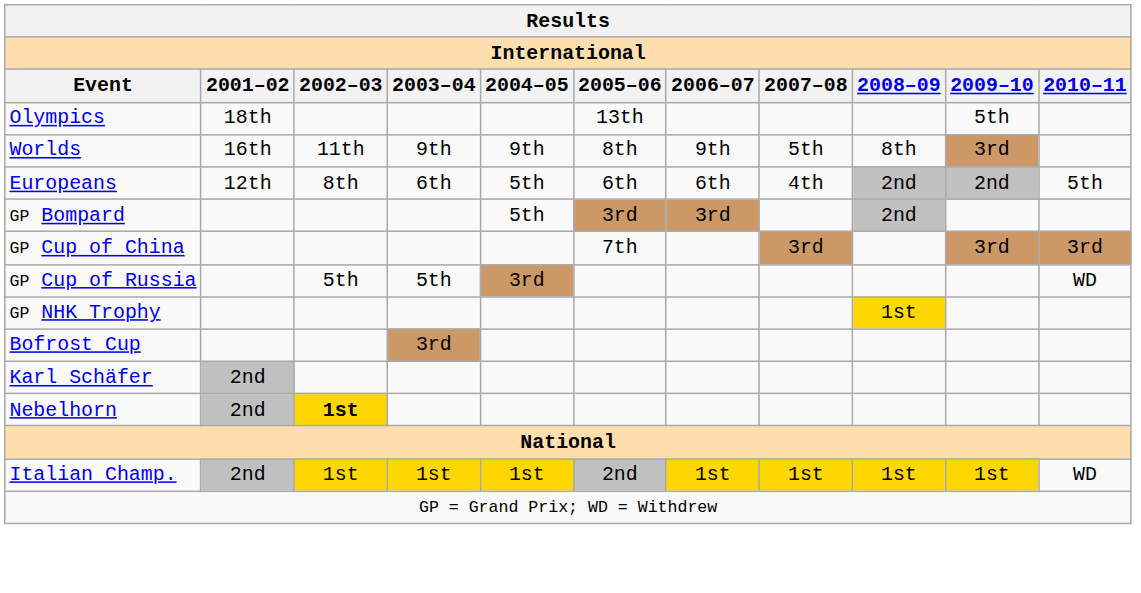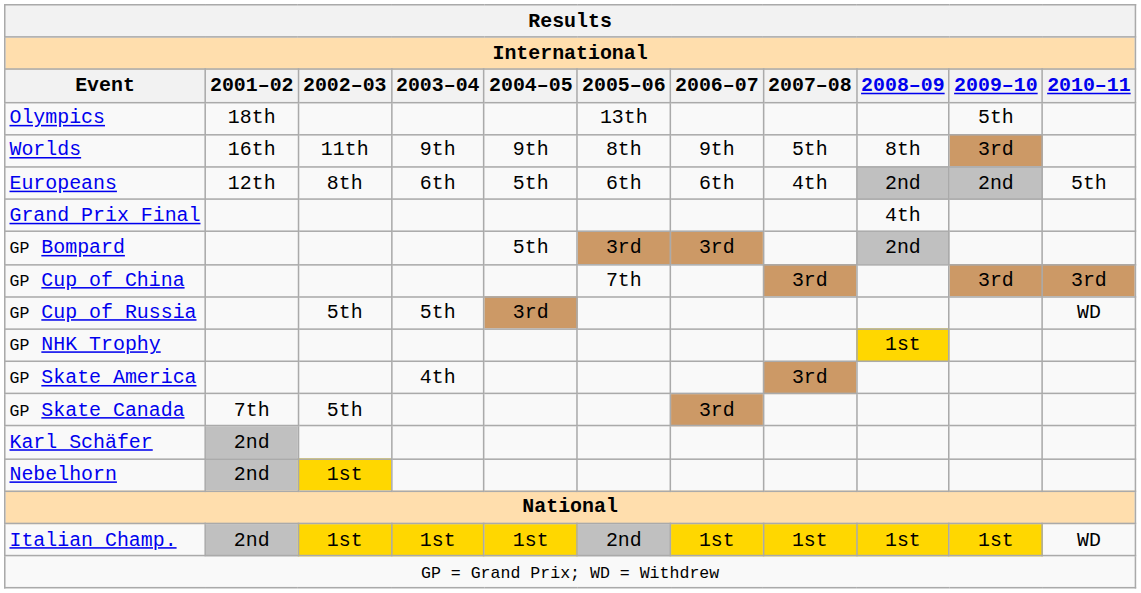 <table class="wikitable" style="text-align:center">
 <tr>
 <th colspan=11 align=center><strong>Results</strong></th>
 </tr>
 <tr>
 <th style="background-color: #ffdead; " colspan=11 align=center><strong>International</strong></th>
 </tr>
 <tr>
 <th>Event</th>
 <th>2001–02</th>
 <th>2002–03</th>
 <th>2003–04</th>
 <th>2004–05</th>
 <th>2005–06</th>
 <th>2006–07</th>
 <th>2007–08</th>
 <th><a href='#'>2008–09</a></th>
 <th><a href='#'>2009–10</a></th>
 <th><a href='#'>2010–11</a></th>
 </tr>
 <tr>
 <td align=left><a href='#'>Olympics</a></td>
 <td>18th</td>
 <td></td>
 <td></td>
 <td></td>
 <td>13th</td>
 <td></td>
 <td></td>
 <td></td>
 <td>5th</td>
 <td></td>
 </tr>
 <tr>
 <td align=left><a href='#'>Worlds</a></td>
 <td>16th</td>
 <td>11th</td>
 <td>9th</td>
 <td>9th</td>
 <td>8th</td>
 <td>9th</td>
 <td>5th</td>
 <td>8th</td>
 <td bgcolor=cc9966>3rd</td>
 <td></td>
 </tr>
 <tr>
 <td align=left><a href='#'>Europeans</a></td>
 <td>12th</td>
 <td>8th</td>
 <td>6th</td>
 <td>5th</td>
 <td>6th</td>
 <td>6th</td>
 <td>4th</td>
 <td bgcolor=silver>2nd</td>
 <td bgcolor=silver>2nd</td>
 <td>5th</td>
 </tr>
 <tr>
+<td align=left><a href='#'>Grand Prix Final</a></td>
+<td></td>
+<td></td>
+<td></td>
+<td></td>
+<td></td>
+<td></td>
+<td></td>
+<td>4th</td>
+<td></td>
+<td></td>
+</tr>
+<tr>
 <td align=left><small>GP</small> <a href='#'>Bompard</a></td>
 <td></td>
 <td></td>
 <td></td>
 <td>5th</td>
 <td bgcolor=cc9966>3rd</td>
 <td bgcolor=cc9966>3rd</td>
 <td></td>
 <td bgcolor=silver>2nd</td>
 <td></td>
 <td></td>
 </tr>
 <tr>
 <td align=left><small>GP</small> <a href='#'>Cup of China</a></td>
 <td></td>
 <td></td>
 <td></td>
 <td></td>
 <td>7th</td>
 <td></td>
 <td bgcolor=cc9966>3rd</td>
 <td></td>
 <td bgcolor=cc9966>3rd</td>
 <td bgcolor=cc9966>3rd</td>
 </tr>
 <tr>
 <td align=left><small>GP</small> <a href='#'>Cup of Russia</a></td>
 <td></td>
 <td>5th</td>
 <td>5th</td>
 <td bgcolor=cc9966>3rd</td>
 <td></td>
 <td></td>
 <td></td>
 <td></td>
 <td></td>
 <td>WD</td>
 </tr>
 <tr>
 <td align=left><small>GP</small> <a href='#'>NHK Trophy</a></td>
 <td></td>
 <td></td>
 <td></td>
 <td></td>
 <td></td>
 <td></td>
 <td></td>
 <td bgcolor=gold>1st</td>
 <td></td>
 <td></td>
 </tr>
 <tr>
-<td align=left><a href='#'>Bofrost Cup</a></td>
+<td align=left><small>GP</small> <a href='#'>Skate America</a></td>
+<td></td>
+<td></td>
+<td>4th</td>
+<td></td>
 <td></td>
 <td></td>
 <td bgcolor=cc9966>3rd</td>
 <td></td>
 <td></td>
 <td></td>
+</tr>
+<tr>
+<td align=left><small>GP</small> <a href='#'>Skate Canada</a></td>
+<td>7th</td>
+<td>5th</td>
+<td></td>
+<td></td>
+<td></td>
+<td bgcolor=cc9966>3rd</td>
 <td></td>
 <td></td>
 <td></td>
 <td></td>
 </tr>
 <tr>
 <td align=left><a href='#'>Karl Schäfer</a></td>
 <td bgcolor=silver>2nd</td>
 <td></td>
 <td></td>
 <td></td>
 <td></td>
 <td></td>
 <td></td>
 <td></td>
 <td></td>
 <td></td>
 </tr>
 <tr>
 <td align=left><a href='#'>Nebelhorn</a></td>
 <td bgcolor=silver>2nd</td>
-<td bgcolor=gold><strong>1st</strong></td>
+<td bgcolor=gold>1st</td>
 <td></td>
 <td></td>
 <td></td>
 <td></td>
 <td></td>
 <td></td>
 <td></td>
 <td></td>
 </tr>
 <tr>
 <th style="background-color: #ffdead; " colspan=11 align=center><strong>National</strong></th>
 </tr>
 <tr>
 <td align=left><a href='#'>Italian Champ.</a></td>
 <td bgcolor=silver>2nd</td>
 <td bgcolor=gold>1st</td>
 <td bgcolor=gold>1st</td>
 <td bgcolor=gold>1st</td>
 <td bgcolor=silver>2nd</td>
 <td bgcolor=gold>1st</td>
 <td bgcolor=gold>1st</td>
 <td bgcolor=gold>1st</td>
 <td bgcolor=gold>1st</td>
 <td>WD</td>
 </tr>
 <tr>
 <td colspan=11 align=center><small> GP = Grand Prix; WD = Withdrew </small></td>
 </tr>
 </table>
